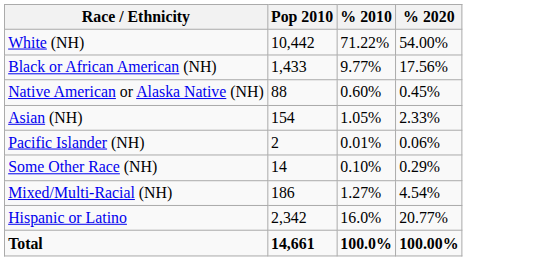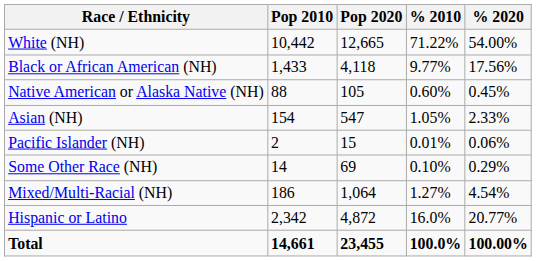 <table class="wikitable">
 <tr>
 <th>Race / Ethnicity</th>
 <th>Pop 2010</th>
+<th>Pop 2020</th>
 <th>% 2010</th>
 <th>% 2020</th>
 </tr>
 <tr>
 <td><a href='#'>White</a> (NH)</td>
 <td>10,442</td>
+<td>12,665</td>
 <td>71.22%</td>
 <td>54.00%</td>
 </tr>
 <tr>
 <td><a href='#'>Black or African American</a> (NH)</td>
 <td>1,433</td>
+<td>4,118</td>
 <td>9.77%</td>
 <td>17.56%</td>
 </tr>
 <tr>
 <td><a href='#'>Native American</a> or <a href='#'>Alaska Native</a> (NH)</td>
 <td>88</td>
+<td>105</td>
 <td>0.60%</td>
 <td>0.45%</td>
 </tr>
 <tr>
 <td><a href='#'>Asian</a> (NH)</td>
 <td>154</td>
+<td>547</td>
 <td>1.05%</td>
 <td>2.33%</td>
 </tr>
 <tr>
 <td><a href='#'>Pacific Islander</a> (NH)</td>
 <td>2</td>
+<td>15</td>
 <td>0.01%</td>
 <td>0.06%</td>
 </tr>
 <tr>
 <td><a href='#'>Some Other Race</a> (NH)</td>
 <td>14</td>
+<td>69</td>
 <td>0.10%</td>
 <td>0.29%</td>
 </tr>
 <tr>
 <td><a href='#'>Mixed/Multi-Racial</a> (NH)</td>
 <td>186</td>
+<td>1,064</td>
 <td>1.27%</td>
 <td>4.54%</td>
 </tr>
 <tr>
 <td><a href='#'>Hispanic or Latino</a></td>
 <td>2,342</td>
+<td>4,872</td>
 <td>16.0%</td>
 <td>20.77%</td>
 </tr>
 <tr>
 <td><strong>Total</strong></td>
 <td><strong>14,661</strong></td>
+<td><strong>23,455</strong></td>
 <td><strong>100.0%</strong></td>
 <td><strong>100.00%</strong></td>
 </tr>
 </table>
